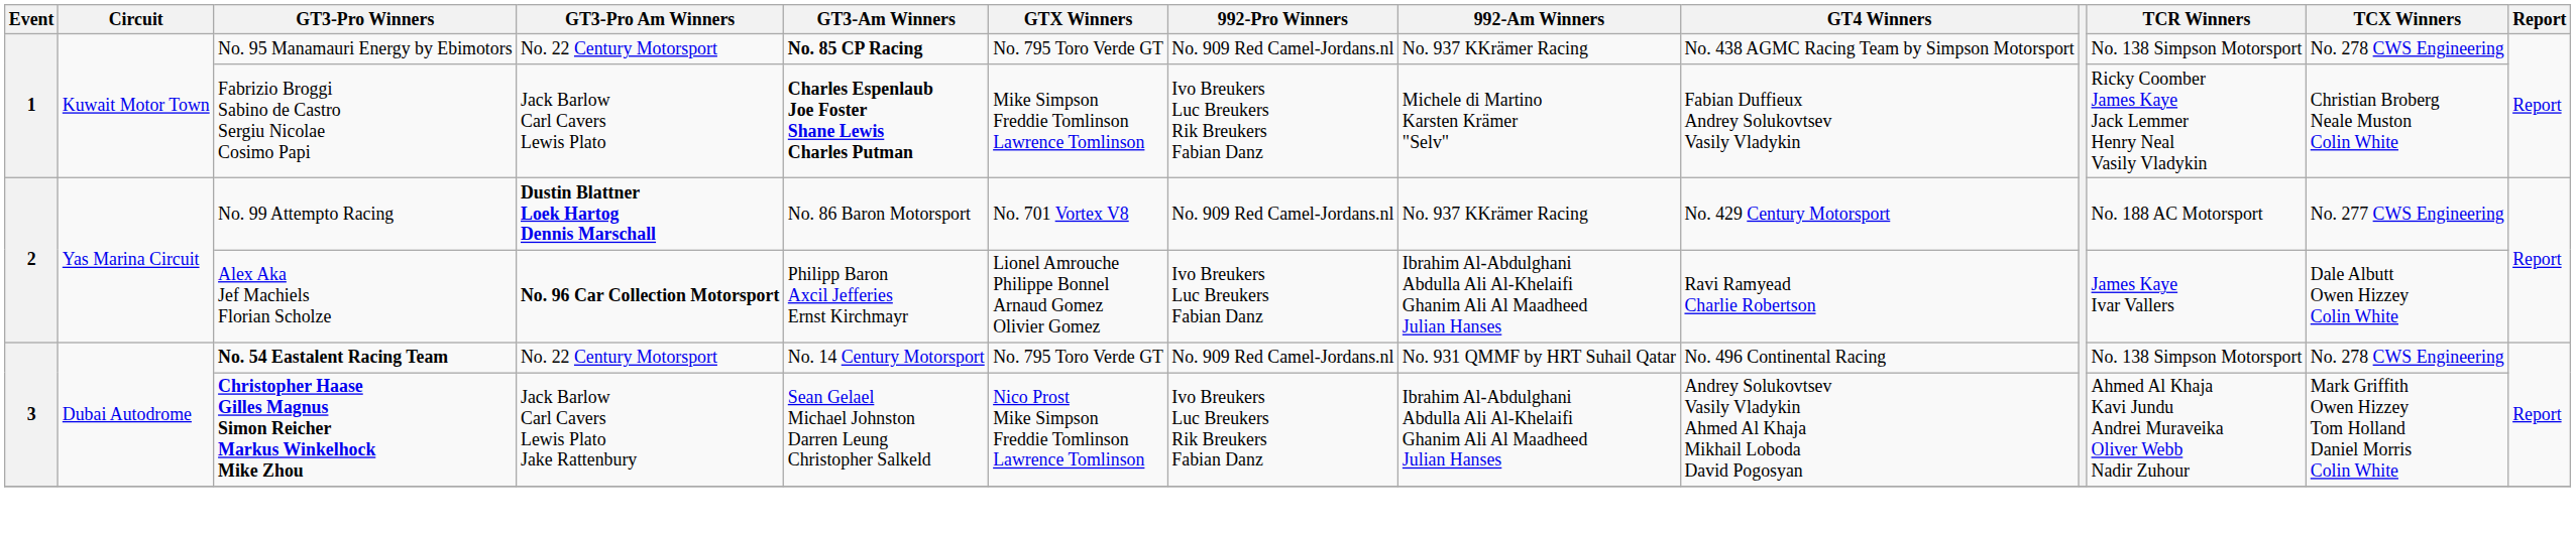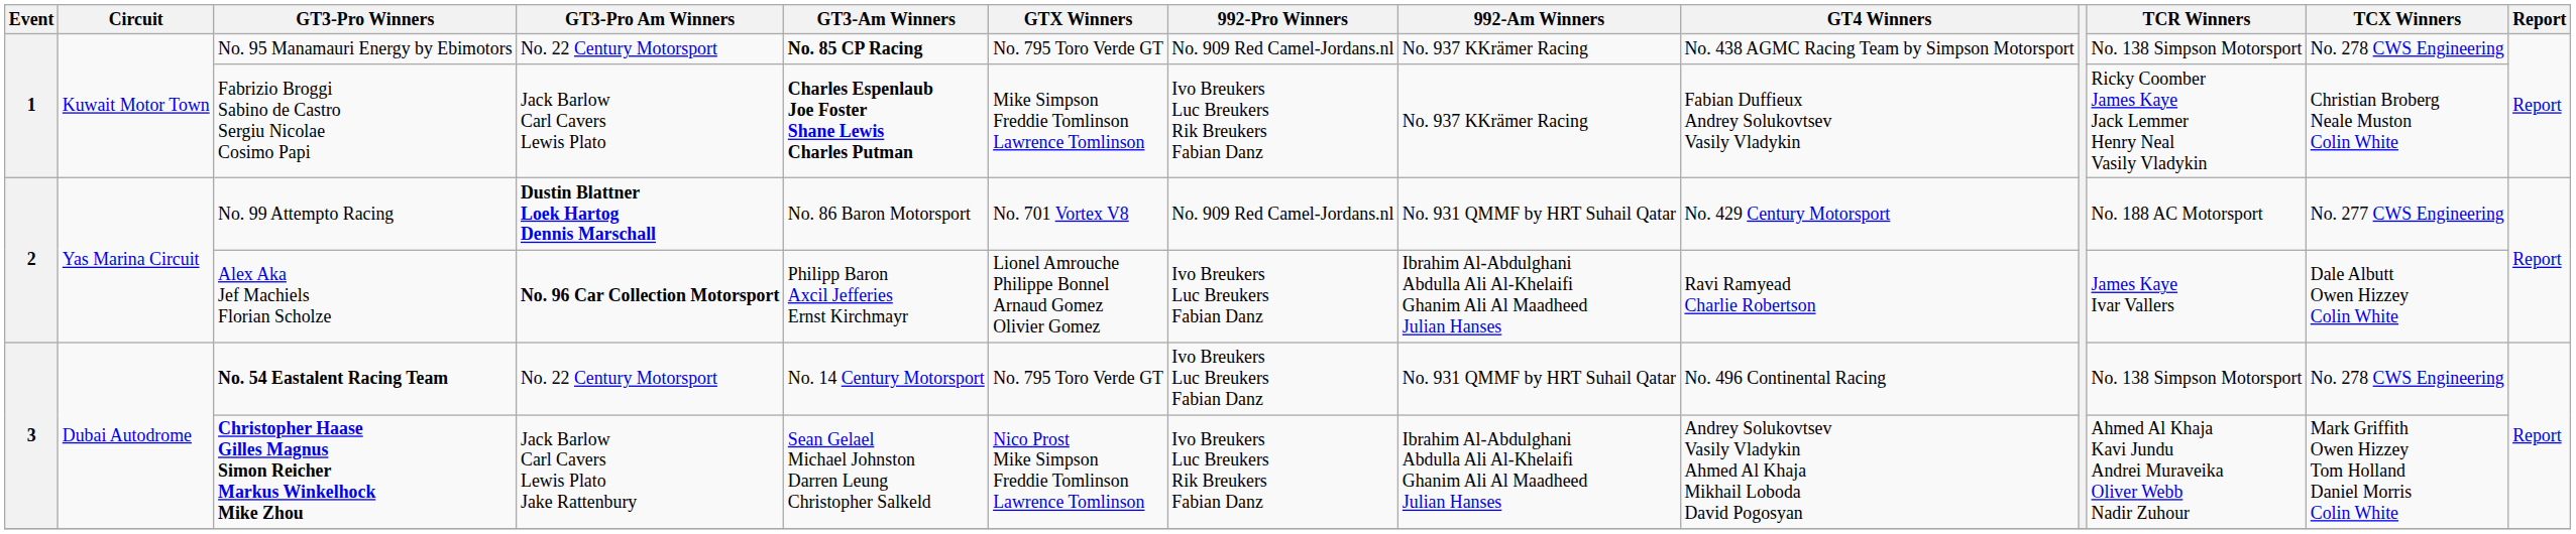 <table class="wikitable" style="font-size: 85%;">
 <tr>
 <th>Event</th>
 <th>Circuit</th>
 <th>GT3-Pro Winners</th>
 <th>GT3-Pro Am Winners</th>
 <th>GT3-Am Winners</th>
 <th>GTX Winners</th>
 <th>992-Pro Winners</th>
 <th>992-Am Winners</th>
 <th>GT4 Winners</th>
 <th rowspan="7"></th>
 <th>TCR Winners</th>
 <th>TCX Winners</th>
 <th>Report</th>
 </tr>
 <tr>
 <th rowspan=2>1</th>
 <td rowspan=2> <a href='#'>Kuwait Motor Town</a></td>
 <td> No. 95 Manamauri Energy by Ebimotors</td>
 <td> No. 22 <a href='#'>Century Motorsport</a></td>
 <td><strong> No. 85 CP Racing</strong></td>
 <td> No. 795 Toro Verde GT</td>
 <td> No. 909 Red Camel-Jordans.nl</td>
 <td> No. 937 KKrämer Racing</td>
 <td> No. 438 AGMC Racing Team by Simpson Motorsport</td>
 <td> No. 138 Simpson Motorsport</td>
 <td> No. 278 <a href='#'>CWS Engineering</a></td>
 <td rowspan=2><a href='#'>Report</a></td>
 </tr>
 <tr>
 <td> Fabrizio Broggi<br> Sabino de Castro<br> Sergiu Nicolae<br> Cosimo Papi</td>
 <td> Jack Barlow<br> Carl Cavers<br> Lewis Plato</td>
 <td><strong> Charles Espenlaub<br> Joe Foster<br> <a href='#'>Shane Lewis</a><br> Charles Putman</strong></td>
 <td> Mike Simpson<br> Freddie Tomlinson<br> <a href='#'>Lawrence Tomlinson</a></td>
 <td> Ivo Breukers<br> Luc Breukers<br> Rik Breukers<br> Fabian Danz</td>
-<td> Michele di Martino<br> Karsten Krämer<br> "Selv"</td>
+<td> No. 937 KKrämer Racing</td>
 <td> Fabian Duffieux<br> Andrey Solukovtsev<br> Vasily Vladykin</td>
 <td> Ricky Coomber<br> <a href='#'>James Kaye</a><br> Jack Lemmer<br> Henry Neal<br> Vasily Vladykin</td>
 <td> Christian Broberg<br> Neale Muston<br> <a href='#'>Colin White</a></td>
 </tr>
 <tr>
 <th rowspan=2>2</th>
 <td rowspan=2> <a href='#'>Yas Marina Circuit</a></td>
 <td> No. 99 Attempto Racing</td>
 <td><strong> Dustin Blattner<br> <a href='#'>Loek Hartog</a><br> <a href='#'>Dennis Marschall</a></strong></td>
 <td> No. 86 Baron Motorsport</td>
 <td> No. 701 <a href='#'>Vortex V8</a></td>
 <td> No. 909 Red Camel-Jordans.nl</td>
-<td> No. 937 KKrämer Racing</td>
+<td> No. 931 QMMF by HRT Suhail Qatar</td>
 <td> No. 429 <a href='#'>Century Motorsport</a></td>
 <td> No. 188 AC Motorsport</td>
 <td> No. 277 <a href='#'>CWS Engineering</a></td>
 <td rowspan=2><a href='#'>Report</a></td>
 </tr>
 <tr>
 <td> <a href='#'>Alex Aka</a><br> Jef Machiels<br> Florian Scholze</td>
 <td><strong> No. 96 Car Collection Motorsport</strong></td>
 <td> Philipp Baron<br> <a href='#'>Axcil Jefferies</a><br> Ernst Kirchmayr</td>
 <td> Lionel Amrouche<br> Philippe Bonnel<br> Arnaud Gomez<br> Olivier Gomez</td>
 <td> Ivo Breukers<br> Luc Breukers<br> Fabian Danz</td>
 <td> Ibrahim Al-Abdulghani<br> Abdulla Ali Al-Khelaifi<br> Ghanim Ali Al Maadheed<br> <a href='#'>Julian Hanses</a></td>
 <td> Ravi Ramyead<br> <a href='#'>Charlie Robertson</a></td>
 <td> <a href='#'>James Kaye</a><br> Ivar Vallers</td>
 <td> Dale Albutt<br> Owen Hizzey<br> <a href='#'>Colin White</a></td>
 </tr>
 <tr>
 <th rowspan=2>3</th>
 <td rowspan=2> <a href='#'>Dubai Autodrome</a></td>
 <td><strong> No. 54 Eastalent Racing Team</strong></td>
 <td> No. 22 <a href='#'>Century Motorsport</a></td>
 <td> No. 14 <a href='#'>Century Motorsport</a></td>
 <td> No. 795 Toro Verde GT</td>
-<td> No. 909 Red Camel-Jordans.nl</td>
+<td> Ivo Breukers<br> Luc Breukers<br> Fabian Danz</td>
 <td> No. 931 QMMF by HRT Suhail Qatar</td>
 <td> No. 496 Continental Racing</td>
 <td> No. 138 Simpson Motorsport</td>
 <td> No. 278 <a href='#'>CWS Engineering</a></td>
 <td rowspan=2><a href='#'>Report</a></td>
 </tr>
 <tr>
 <td><strong> <a href='#'>Christopher Haase</a><br> <a href='#'>Gilles Magnus</a><br> Simon Reicher<br> <a href='#'>Markus Winkelhock</a><br> Mike Zhou</strong></td>
 <td> Jack Barlow<br> Carl Cavers<br> Lewis Plato<br> Jake Rattenbury</td>
 <td> <a href='#'>Sean Gelael</a><br> Michael Johnston<br> Darren Leung<br> Christopher Salkeld</td>
 <td> <a href='#'>Nico Prost</a><br> Mike Simpson<br> Freddie Tomlinson<br> <a href='#'>Lawrence Tomlinson</a></td>
 <td> Ivo Breukers<br> Luc Breukers<br> Rik Breukers<br> Fabian Danz</td>
 <td> Ibrahim Al-Abdulghani<br> Abdulla Ali Al-Khelaifi<br> Ghanim Ali Al Maadheed<br> <a href='#'>Julian Hanses</a></td>
 <td> Andrey Solukovtsev<br> Vasily Vladykin<br> Ahmed Al Khaja<br> Mikhail Loboda<br> David Pogosyan</td>
 <td> Ahmed Al Khaja<br> Kavi Jundu<br> Andrei Muraveika<br> <a href='#'>Oliver Webb</a><br> Nadir Zuhour</td>
 <td> Mark Griffith<br> Owen Hizzey<br> Tom Holland<br> Daniel Morris<br> <a href='#'>Colin White</a></td>
 </tr>
 <tr>
 </tr>
 </table>
